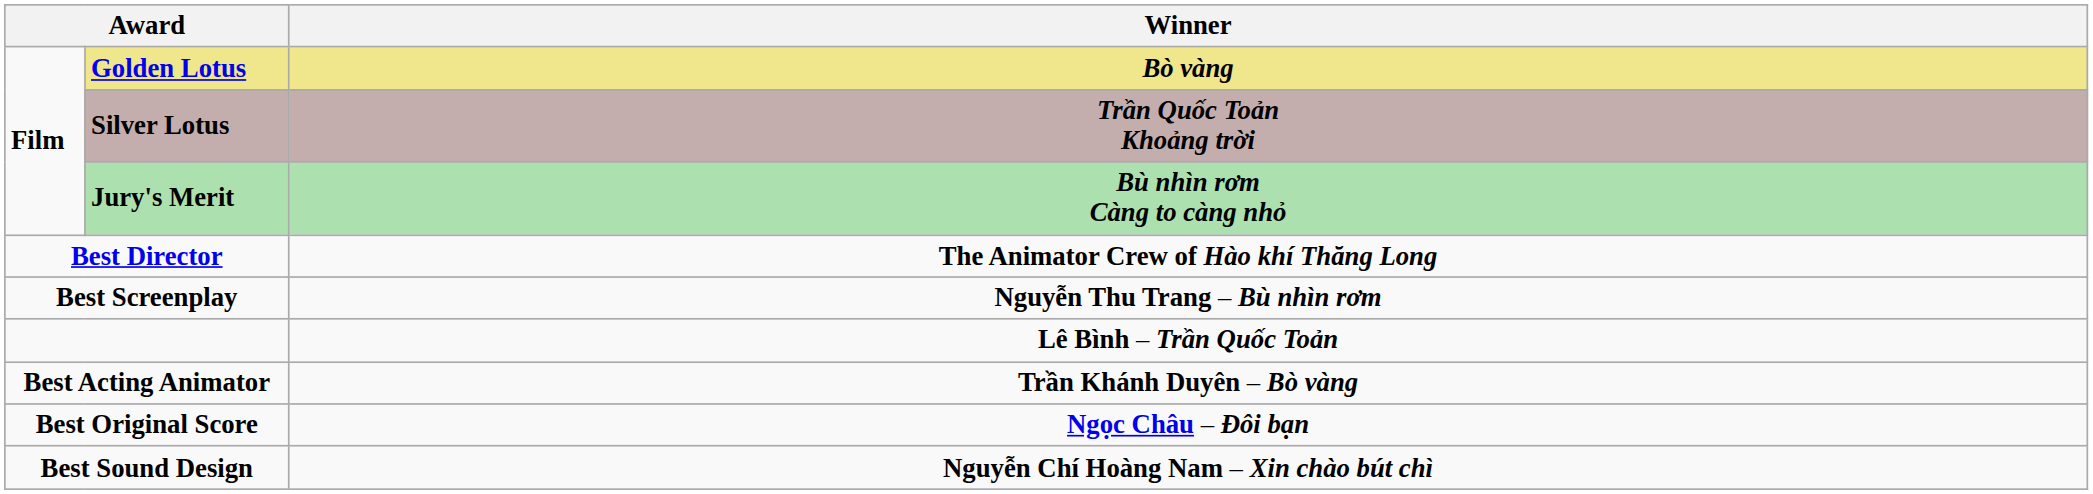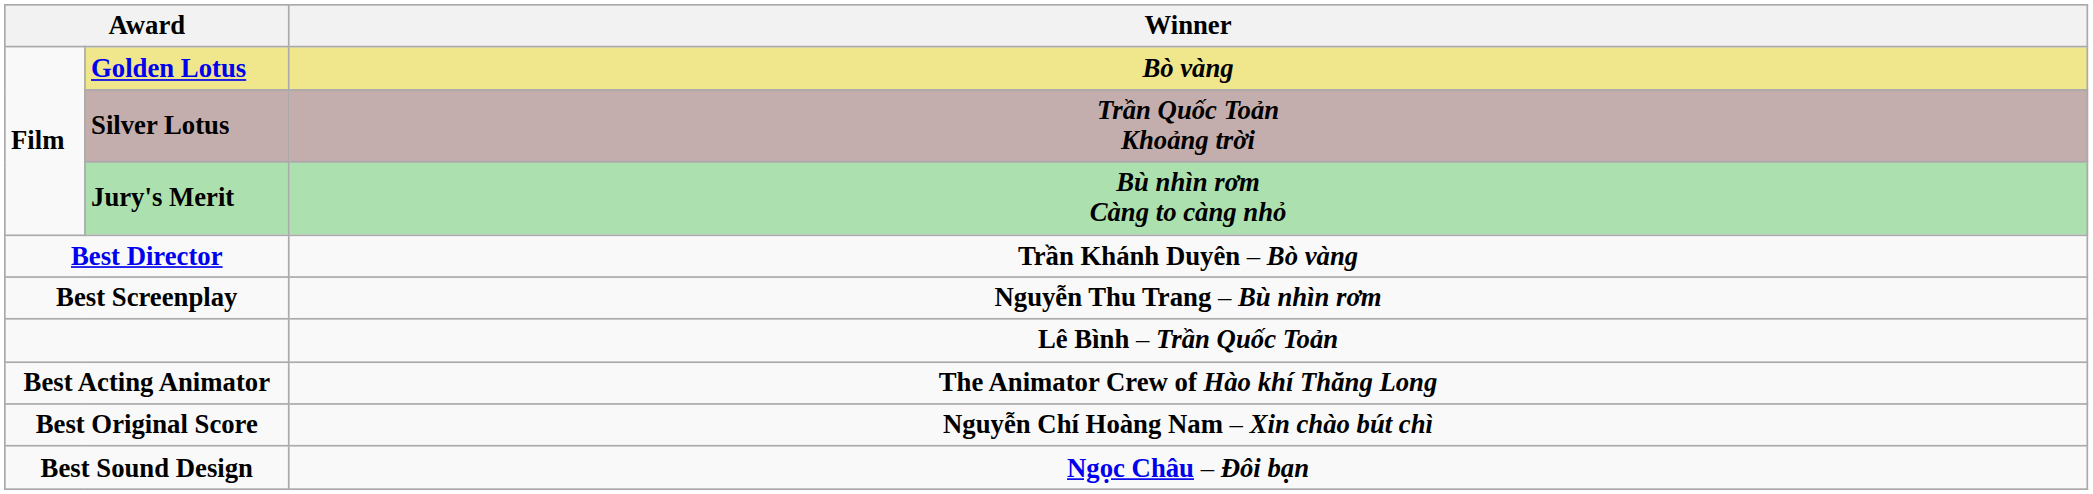 <table class=wikitable>
 <tr>
 <th width="12%" colspan="2">Award</th>
 <th width="76%">Winner</th>
 </tr>
 <tr>
 <td rowspan="3"><strong>Film</strong></td>
 <td style="background:#F0E68C"><strong><a href='#'>Golden Lotus</a></strong></td>
 <td style="background:#F0E68C" align=center><strong><em>Bò vàng</em></strong></td>
 </tr>
 <tr>
 <td style="background:#C4AEAD"><strong>Silver Lotus</strong></td>
 <td style="background:#C4AEAD" align=center><strong><em>Trần Quốc Toản</em></strong><br><strong><em>Khoảng trời</em></strong></td>
 </tr>
 <tr>
 <td style="background:#ACE1AF"><strong>Jury's Merit</strong></td>
 <td style="background:#ACE1AF" align=center><strong><em>Bù nhìn rơm</em></strong><br><strong><em>Càng to càng nhỏ</em></strong></td>
 </tr>
 <tr>
 <td colspan="2" align=center><strong><a href='#'>Best Director</a></strong></td>
-<td align=center><strong>The Animator Crew of</strong> <strong><em>Hào khí Thăng Long</em></strong></td>
+<td align=center><strong>Trần Khánh Duyên</strong> – <strong><em>Bò vàng</em></strong></td>
 </tr>
 <tr>
 <td colspan="2" align=center><strong>Best Screenplay</strong></td>
 <td align=center><strong>Nguyễn Thu Trang</strong> – <strong><em>Bù nhìn rơm</em></strong></td>
 </tr>
 <tr>
 <td colspan="2" align=center><strong></strong></td>
 <td align=center><strong>Lê Bình</strong> – <strong><em>Trần Quốc Toản</em></strong></td>
 </tr>
 <tr>
 <td colspan="2" align=center><strong>Best Acting Animator</strong></td>
-<td align=center><strong>Trần Khánh Duyên</strong> – <strong><em>Bò vàng</em></strong></td>
+<td align=center><strong>The Animator Crew of</strong> <strong><em>Hào khí Thăng Long</em></strong></td>
 </tr>
 <tr>
 <td colspan="2" align=center><strong>Best Original Score</strong></td>
-<td align=center><strong><a href='#'>Ngọc Châu</a></strong> – <strong><em>Đôi bạn</em></strong></td>
+<td align=center><strong>Nguyễn Chí Hoàng Nam</strong> – <strong><em>Xin chào bút chì</em></strong></td>
 </tr>
 <tr>
 <td colspan="2" align=center><strong>Best Sound Design</strong></td>
-<td align=center><strong>Nguyễn Chí Hoàng Nam</strong> – <strong><em>Xin chào bút chì</em></strong></td>
+<td align=center><strong><a href='#'>Ngọc Châu</a></strong> – <strong><em>Đôi bạn</em></strong></td>
 </tr>
 </table>
